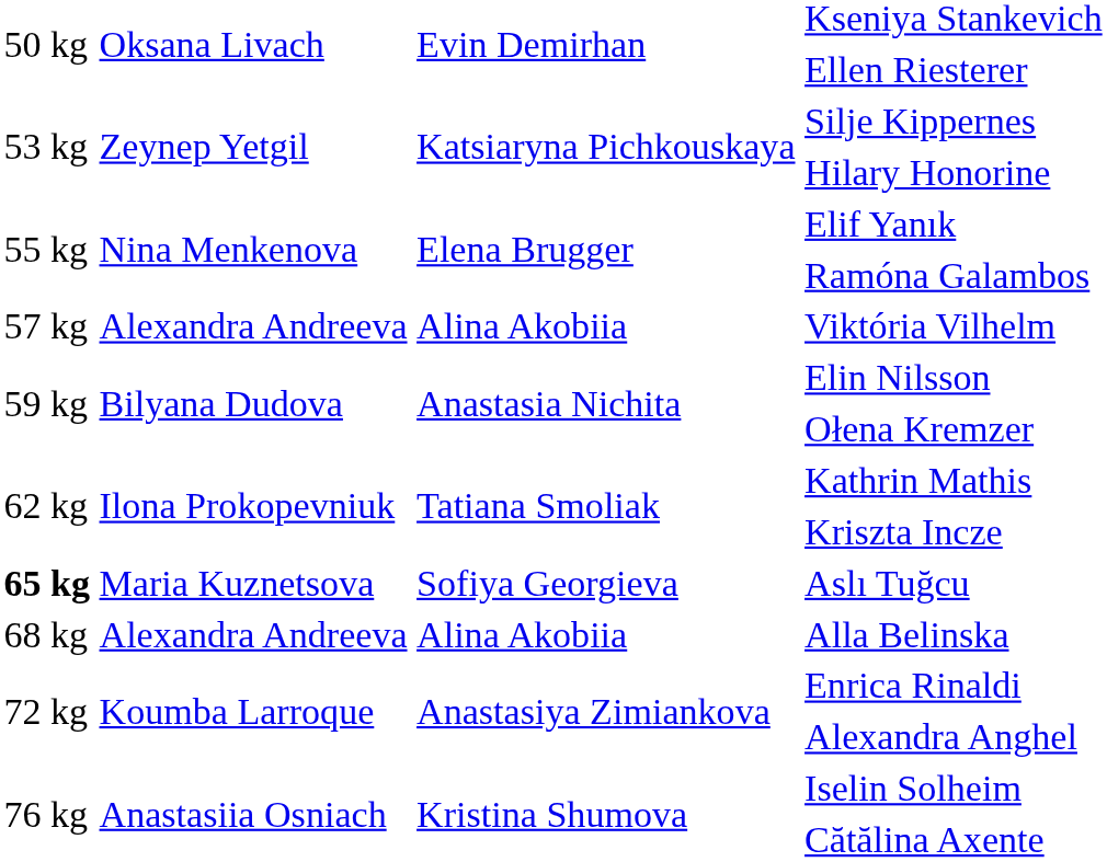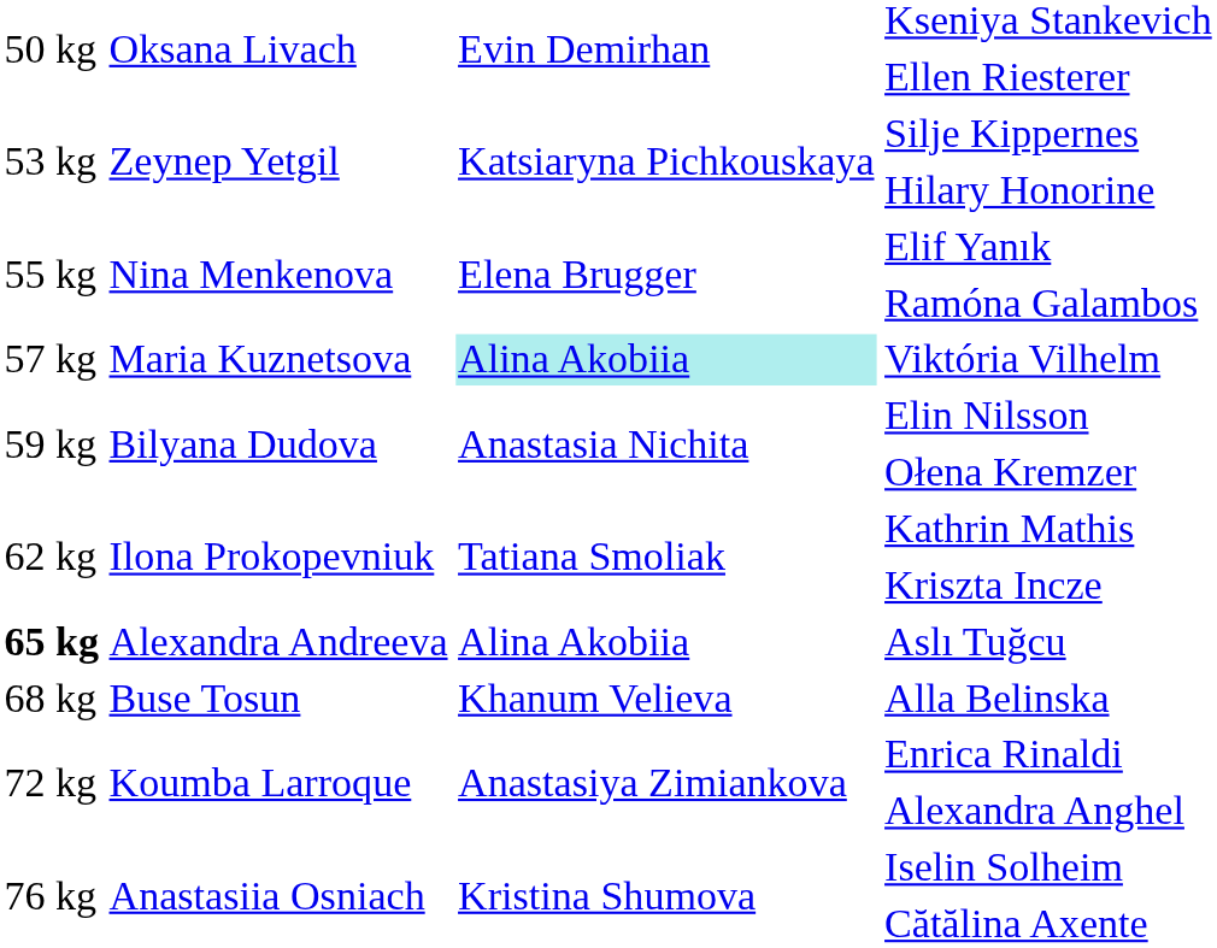 <table>
 <tr>
 <td rowspan=2>50 kg</td>
 <td rowspan=2> <a href='#'>Oksana Livach</a></td>
 <td rowspan=2> <a href='#'>Evin Demirhan</a></td>
 <td> <a href='#'>Kseniya Stankevich</a></td>
 </tr>
 <tr>
 <td> <a href='#'>Ellen Riesterer</a></td>
 </tr>
 <tr>
 <td rowspan=2>53 kg</td>
 <td rowspan=2> <a href='#'>Zeynep Yetgil</a></td>
 <td rowspan=2> <a href='#'>Katsiaryna Pichkouskaya</a></td>
 <td> <a href='#'>Silje Kippernes</a></td>
 </tr>
 <tr>
 <td> <a href='#'>Hilary Honorine</a></td>
 </tr>
 <tr>
 <td rowspan=2>55 kg</td>
 <td rowspan=2> <a href='#'>Nina Menkenova</a></td>
 <td rowspan=2> <a href='#'>Elena Brugger</a></td>
 <td> <a href='#'>Elif Yanık</a></td>
 </tr>
 <tr>
 <td> <a href='#'>Ramóna Galambos</a></td>
 </tr>
 <tr>
 <td>57 kg</td>
-<td> <a href='#'>Alexandra Andreeva</a></td>
-<td> <a href='#'>Alina Akobiia</a></td>
+<td> <a href='#'>Maria Kuznetsova</a></td>
+<td style="background: paleturquoise;"> <a href='#'>Alina Akobiia</a></td>
 <td> <a href='#'>Viktória Vilhelm</a></td>
 </tr>
 <tr>
 <td rowspan=2>59 kg</td>
 <td rowspan=2> <a href='#'>Bilyana Dudova</a></td>
 <td rowspan=2> <a href='#'>Anastasia Nichita</a></td>
 <td> <a href='#'>Elin Nilsson</a></td>
 </tr>
 <tr>
 <td> <a href='#'>Ołena Kremzer</a></td>
 </tr>
 <tr>
 <td rowspan=2>62 kg</td>
 <td rowspan=2> <a href='#'>Ilona Prokopevniuk</a></td>
 <td rowspan=2> <a href='#'>Tatiana Smoliak</a></td>
 <td> <a href='#'>Kathrin Mathis</a></td>
 </tr>
 <tr>
 <td> <a href='#'>Kriszta Incze</a></td>
 </tr>
 <tr>
 <td><strong>65 kg</strong></td>
-<td> <a href='#'>Maria Kuznetsova</a></td>
-<td> <a href='#'>Sofiya Georgieva</a></td>
+<td> <a href='#'>Alexandra Andreeva</a></td>
+<td> <a href='#'>Alina Akobiia</a></td>
 <td> <a href='#'>Aslı Tuğcu</a></td>
 </tr>
 <tr>
 <td>68 kg</td>
-<td> <a href='#'>Alexandra Andreeva</a></td>
-<td> <a href='#'>Alina Akobiia</a></td>
+<td> <a href='#'>Buse Tosun</a></td>
+<td> <a href='#'>Khanum Velieva</a></td>
 <td> <a href='#'>Alla Belinska</a></td>
 </tr>
 <tr>
 <td rowspan=2>72 kg</td>
 <td rowspan=2> <a href='#'>Koumba Larroque</a></td>
 <td rowspan=2> <a href='#'>Anastasiya Zimiankova</a></td>
 <td> <a href='#'>Enrica Rinaldi</a></td>
 </tr>
 <tr>
 <td> <a href='#'>Alexandra Anghel</a></td>
 </tr>
 <tr>
 <td rowspan=2>76 kg</td>
 <td rowspan=2> <a href='#'>Anastasiia Osniach</a></td>
 <td rowspan=2> <a href='#'>Kristina Shumova</a></td>
 <td> <a href='#'>Iselin Solheim</a></td>
 </tr>
 <tr>
 <td> <a href='#'>Cătălina Axente</a></td>
 </tr>
 </table>
